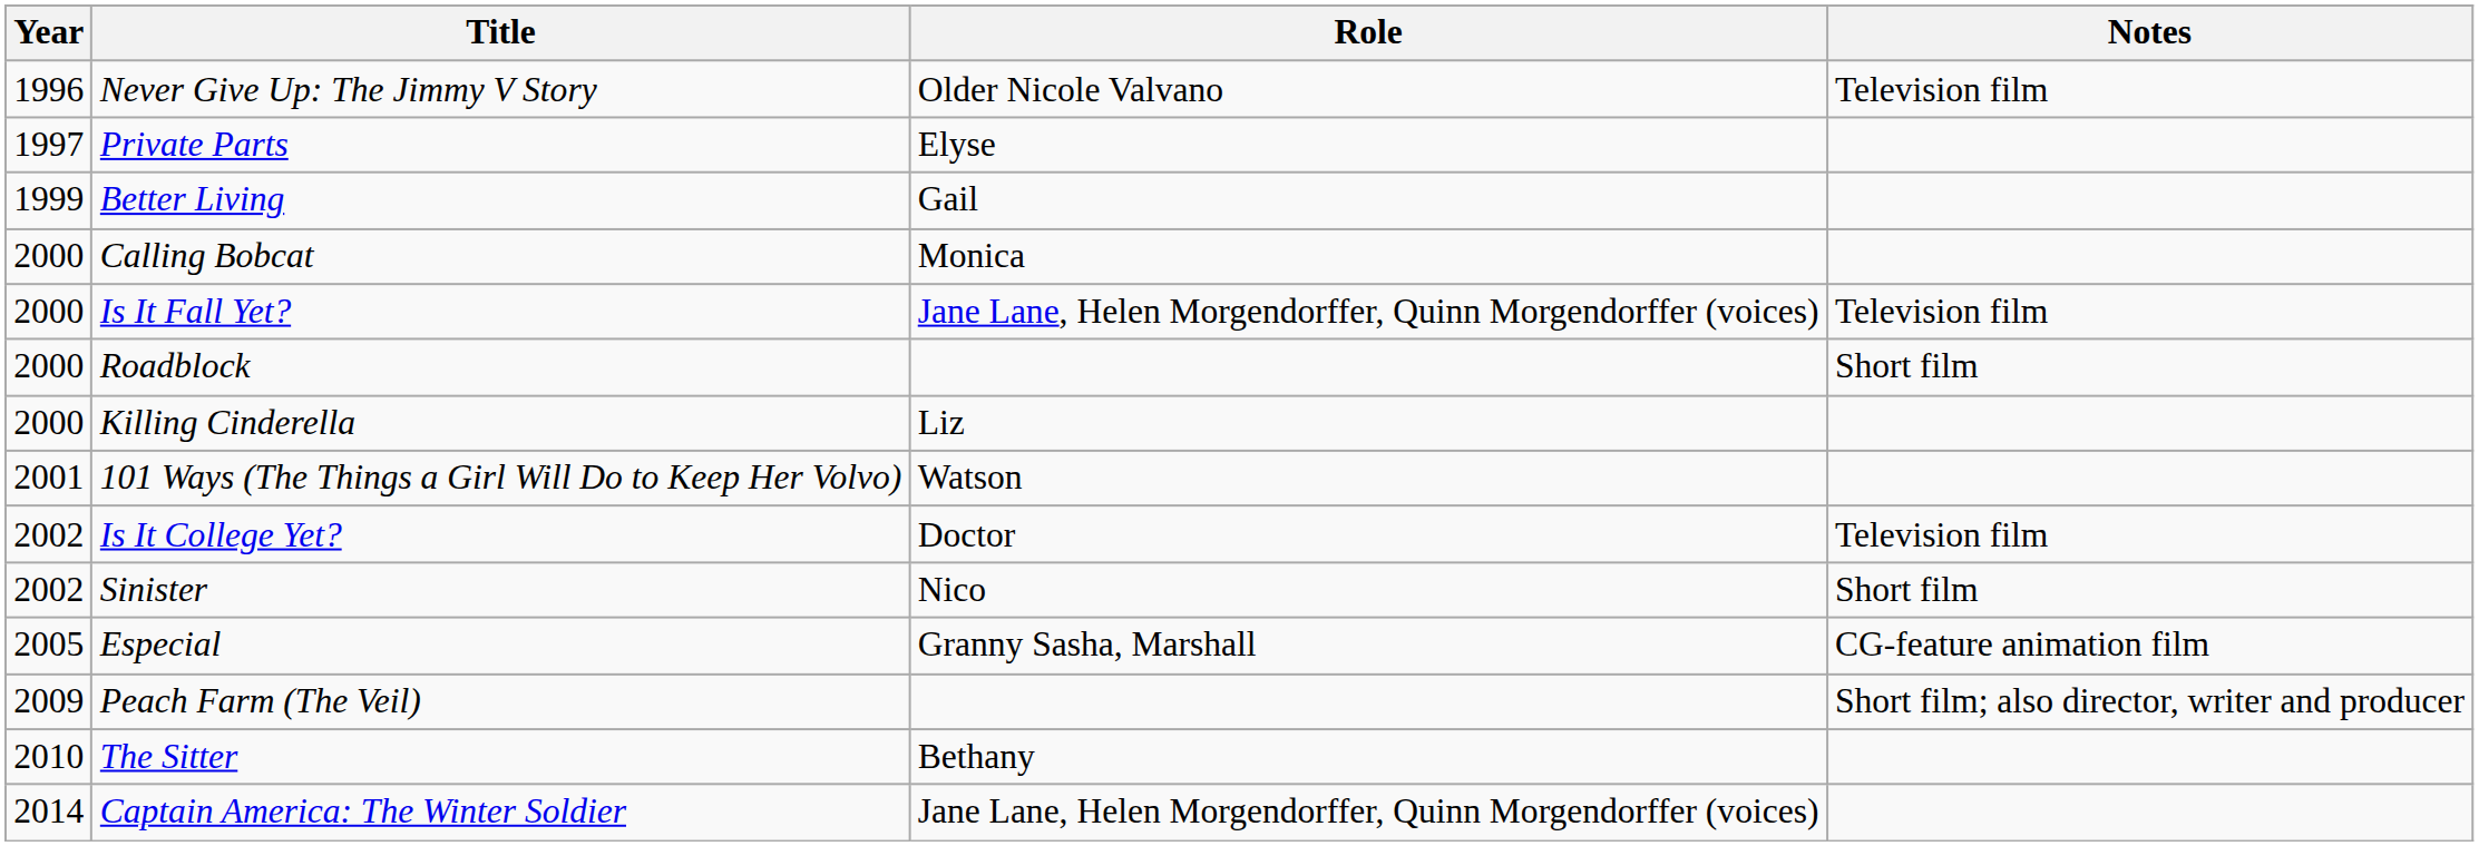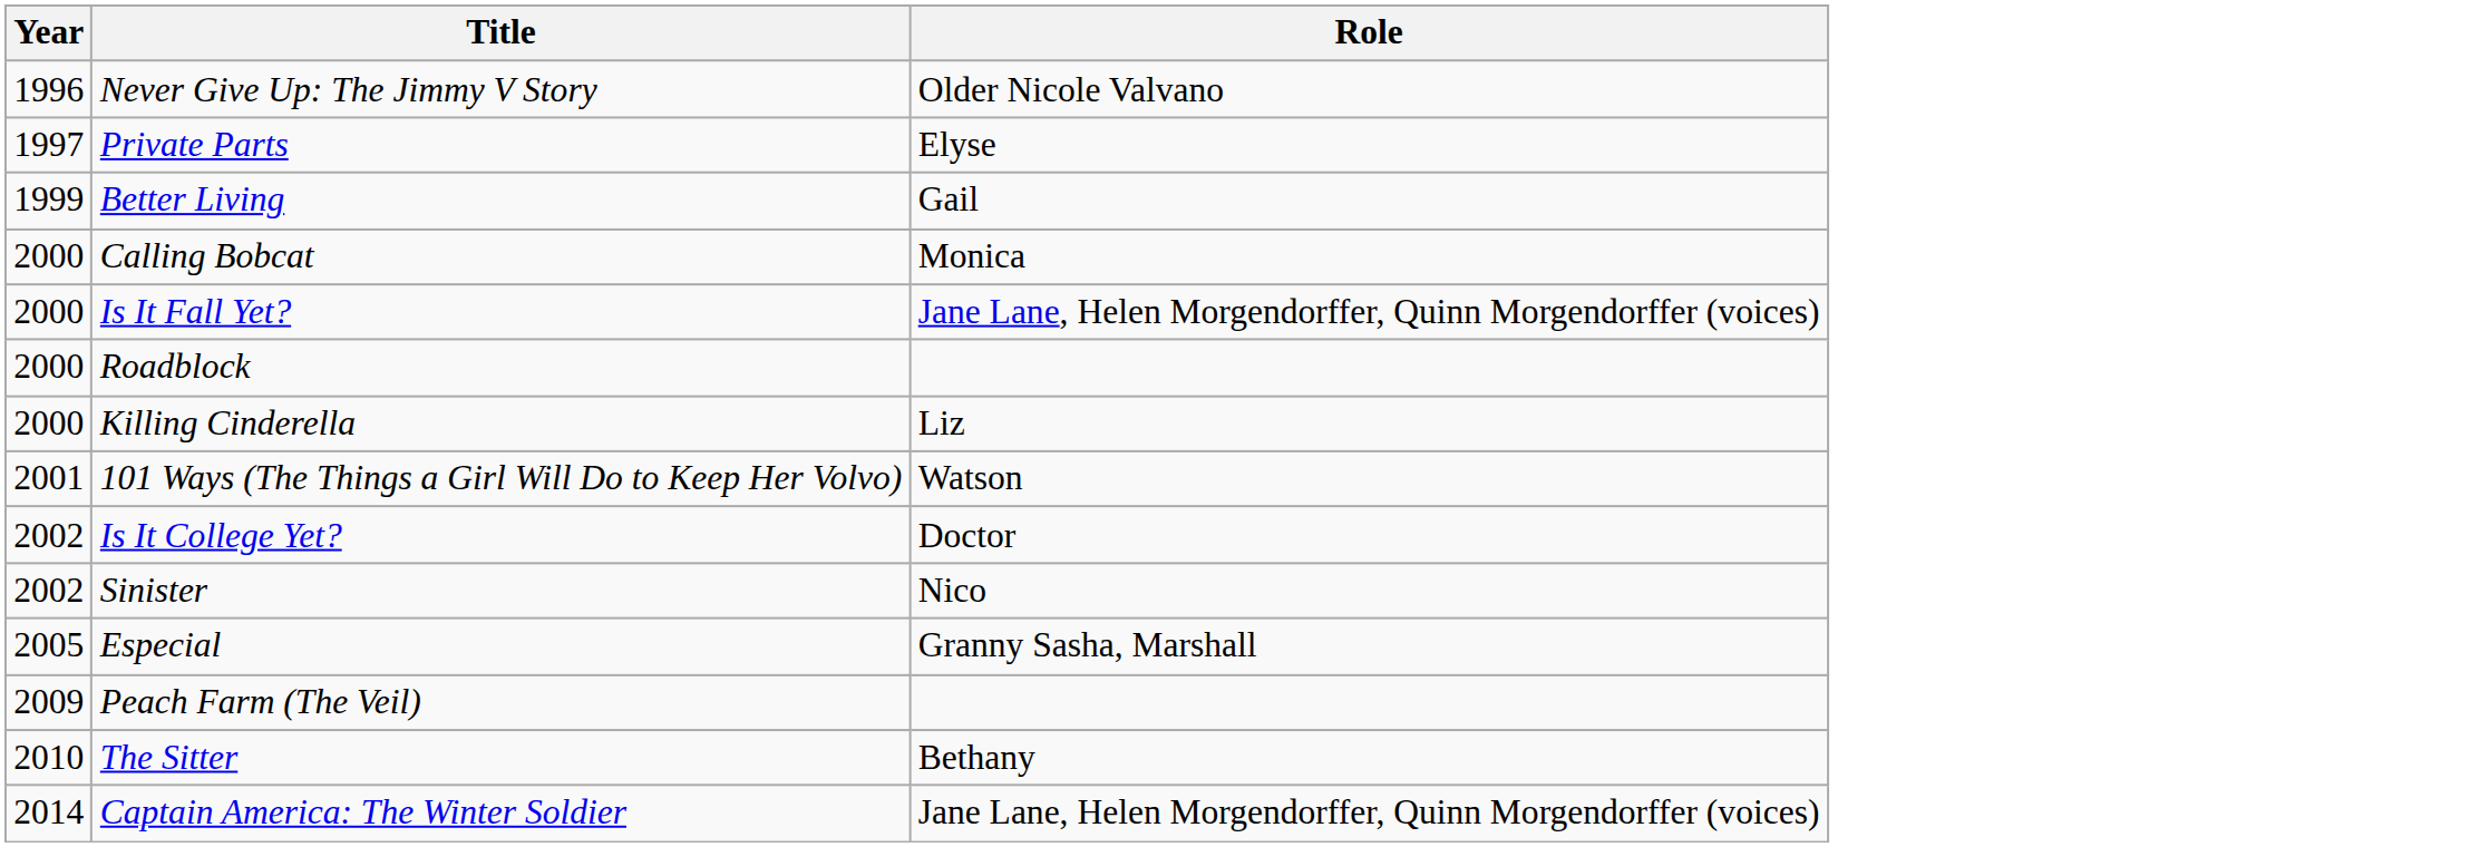 <table class="wikitable sortable">
 <tr>
 <th>Year</th>
 <th>Title</th>
 <th>Role</th>
-<th>Notes</th>
 </tr>
 <tr>
 <td>1996</td>
 <td><em>Never Give Up: The Jimmy V Story</em></td>
 <td>Older Nicole Valvano</td>
-<td>Television film</td>
 </tr>
 <tr>
 <td>1997</td>
 <td><em><a href='#'>Private Parts</a></em></td>
 <td>Elyse</td>
-<td></td>
 </tr>
 <tr>
 <td>1999</td>
 <td><em><a href='#'>Better Living</a></em></td>
 <td>Gail</td>
-<td></td>
 </tr>
 <tr>
 <td>2000</td>
 <td><em>Calling Bobcat</em></td>
 <td>Monica</td>
-<td></td>
 </tr>
 <tr>
 <td>2000</td>
 <td><em><a href='#'>Is It Fall Yet?</a></em></td>
 <td><a href='#'>Jane Lane</a>, Helen Morgendorffer, Quinn Morgendorffer (voices)</td>
-<td>Television film</td>
 </tr>
 <tr>
 <td>2000</td>
 <td><em>Roadblock</em></td>
 <td></td>
-<td>Short film</td>
 </tr>
 <tr>
 <td>2000</td>
 <td><em>Killing Cinderella</em></td>
 <td>Liz</td>
-<td></td>
 </tr>
 <tr>
 <td>2001</td>
 <td><em>101 Ways (The Things a Girl Will Do to Keep Her Volvo)</em></td>
 <td>Watson</td>
-<td></td>
 </tr>
 <tr>
 <td>2002</td>
 <td><em><a href='#'>Is It College Yet?</a></em></td>
 <td>Doctor</td>
-<td>Television film</td>
 </tr>
 <tr>
 <td>2002</td>
 <td><em>Sinister</em></td>
 <td>Nico</td>
-<td>Short film</td>
 </tr>
 <tr>
 <td>2005</td>
 <td><em>Especial</em></td>
 <td>Granny Sasha, Marshall</td>
-<td>CG-feature animation film</td>
 </tr>
 <tr>
 <td>2009</td>
 <td><em>Peach Farm (The Veil)</em></td>
 <td></td>
-<td>Short film; also director, writer and producer</td>
 </tr>
 <tr>
 <td>2010</td>
 <td><em><a href='#'>The Sitter</a></em></td>
 <td>Bethany</td>
-<td></td>
 </tr>
 <tr>
 <td>2014</td>
 <td><em><a href='#'>Captain America: The Winter Soldier</a></em></td>
 <td>Jane Lane, Helen Morgendorffer, Quinn Morgendorffer (voices)</td>
-<td></td>
 </tr>
 </table>
